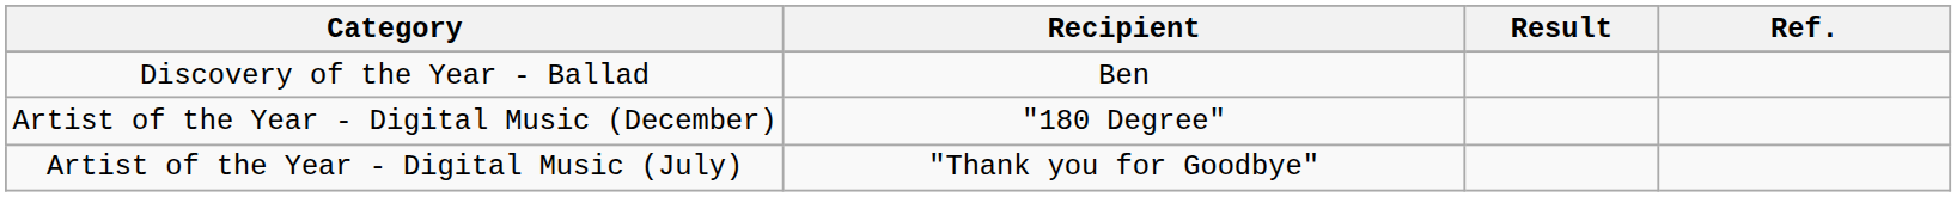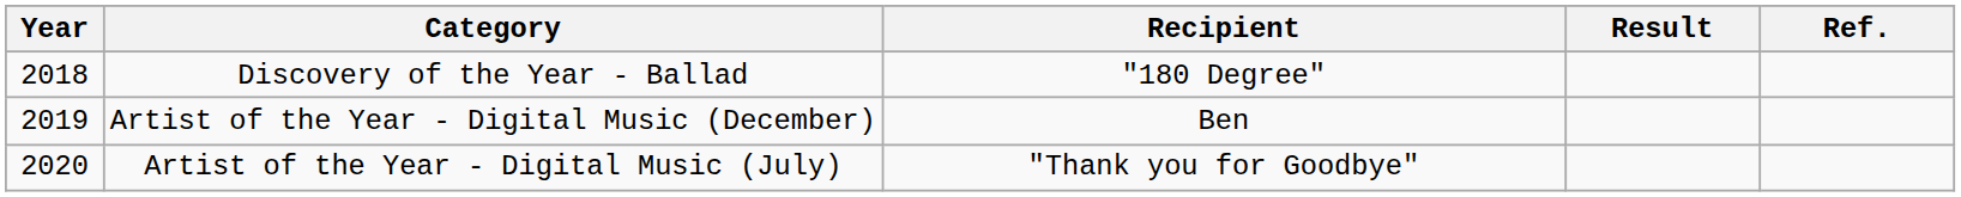 <table class="wikitable" style="text-align:center">
 <tr>
+<th width="5%">Year</th>
 <th width="40%">Category</th>
 <th width="35%">Recipient</th>
 <th width="10%">Result</th>
 <th>Ref.</th>
 </tr>
 <tr>
+<td>2018</td>
 <td>Discovery of the Year - Ballad</td>
+<td>"180 Degree"</td>
+<td></td>
+<td></td>
+</tr>
+<tr>
+<td>2019</td>
+<td>Artist of the Year - Digital Music (December)</td>
 <td>Ben</td>
 <td></td>
 <td></td>
 </tr>
 <tr>
-<td>Artist of the Year - Digital Music (December)</td>
-<td>"180 Degree"</td>
-<td></td>
-<td></td>
-</tr>
-<tr>
+<td>2020</td>
 <td>Artist of the Year - Digital Music (July)</td>
 <td>"Thank you for Goodbye"</td>
 <td></td>
 <td></td>
 </tr>
 </table>
